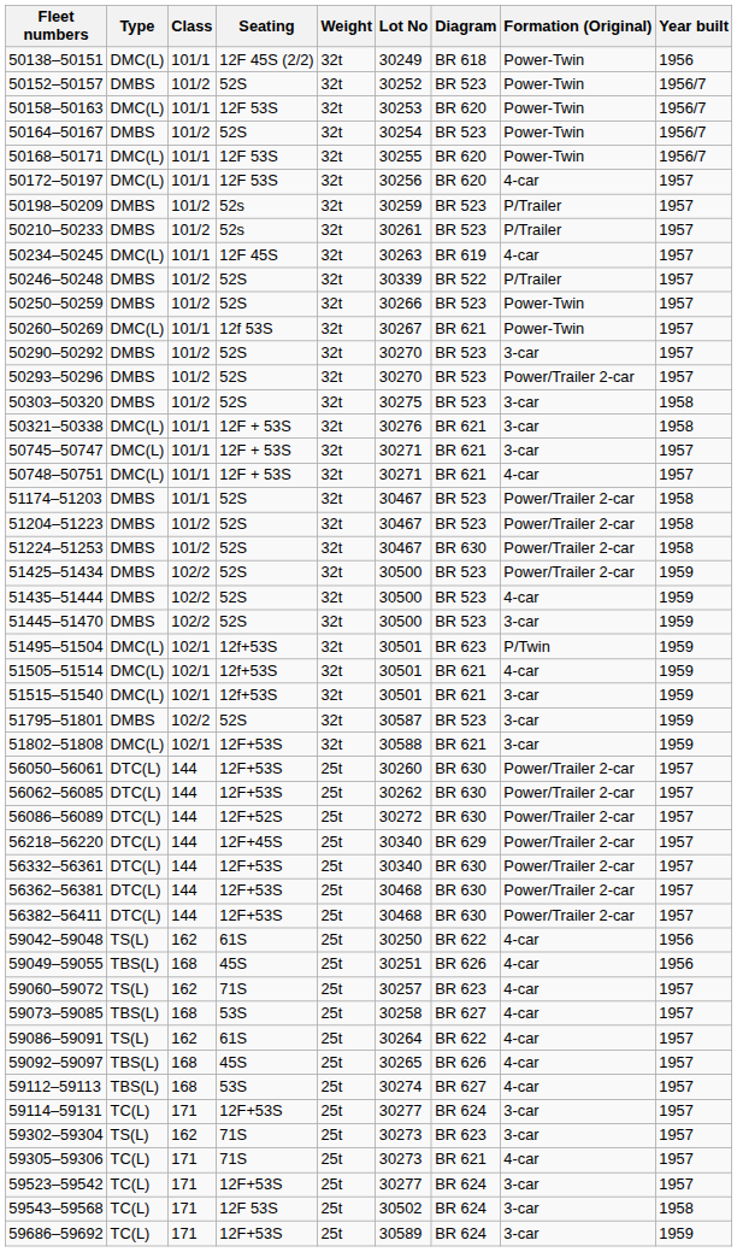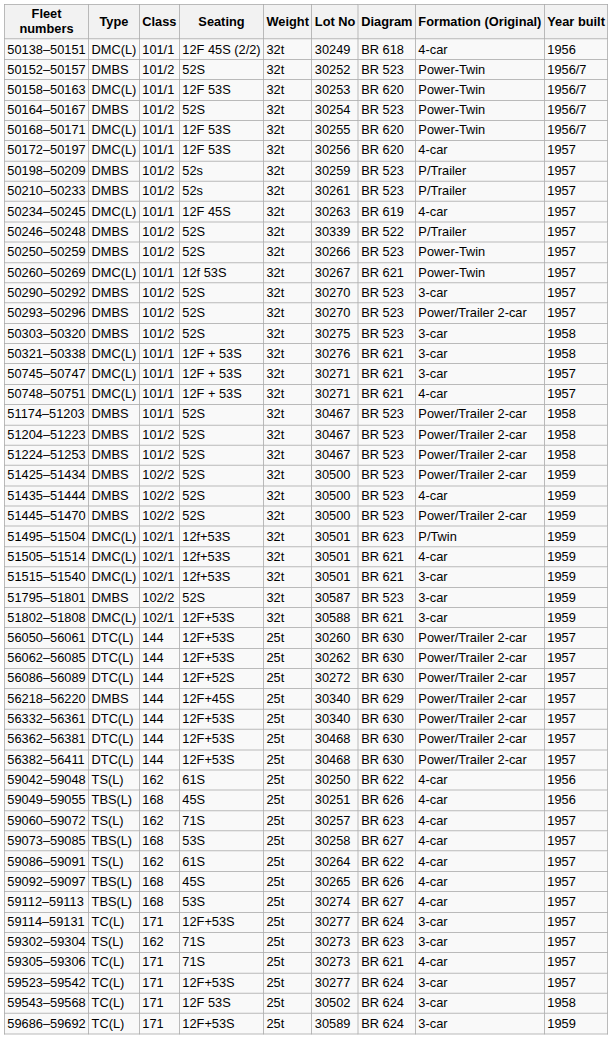 <table class="wikitable sortable collapsible">
 <tr>
 <th>Fleet<br>numbers</th>
 <th>Type</th>
 <th>Class</th>
 <th>Seating</th>
 <th>Weight</th>
 <th>Lot No</th>
 <th>Diagram</th>
 <th>Formation (Original)</th>
 <th>Year built</th>
 </tr>
 <tr>
 <td>50138–50151</td>
 <td>DMC(L)</td>
 <td>101/1</td>
 <td>12F 45S (2/2)</td>
 <td>32t</td>
 <td>30249</td>
 <td>BR 618</td>
-<td>Power-Twin</td>
+<td>4-car</td>
 <td>1956</td>
 </tr>
 <tr>
 <td>50152–50157</td>
 <td>DMBS</td>
 <td>101/2</td>
 <td>52S</td>
 <td>32t</td>
 <td>30252</td>
 <td>BR 523</td>
 <td>Power-Twin</td>
 <td>1956/7</td>
 </tr>
 <tr>
 <td>50158–50163</td>
 <td>DMC(L)</td>
 <td>101/1</td>
 <td>12F 53S</td>
 <td>32t</td>
 <td>30253</td>
 <td>BR 620</td>
 <td>Power-Twin</td>
 <td>1956/7</td>
 </tr>
 <tr>
 <td>50164–50167</td>
 <td>DMBS</td>
 <td>101/2</td>
 <td>52S</td>
 <td>32t</td>
 <td>30254</td>
 <td>BR 523</td>
 <td>Power-Twin</td>
 <td>1956/7</td>
 </tr>
 <tr>
 <td>50168–50171</td>
 <td>DMC(L)</td>
 <td>101/1</td>
 <td>12F 53S</td>
 <td>32t</td>
 <td>30255</td>
 <td>BR 620</td>
 <td>Power-Twin</td>
 <td>1956/7</td>
 </tr>
 <tr>
 <td>50172–50197</td>
 <td>DMC(L)</td>
 <td>101/1</td>
 <td>12F 53S</td>
 <td>32t</td>
 <td>30256</td>
 <td>BR 620</td>
 <td>4-car</td>
 <td>1957</td>
 </tr>
 <tr>
 <td>50198–50209</td>
 <td>DMBS</td>
 <td>101/2</td>
 <td>52s</td>
 <td>32t</td>
 <td>30259</td>
 <td>BR 523</td>
 <td>P/Trailer</td>
 <td>1957</td>
 </tr>
 <tr>
 <td>50210–50233</td>
 <td>DMBS</td>
 <td>101/2</td>
 <td>52s</td>
 <td>32t</td>
 <td>30261</td>
 <td>BR 523</td>
 <td>P/Trailer</td>
 <td>1957</td>
 </tr>
 <tr>
 <td>50234–50245</td>
 <td>DMC(L)</td>
 <td>101/1</td>
 <td>12F 45S</td>
 <td>32t</td>
 <td>30263</td>
 <td>BR 619</td>
 <td>4-car</td>
 <td>1957</td>
 </tr>
 <tr>
 <td>50246–50248</td>
 <td>DMBS</td>
 <td>101/2</td>
 <td>52S</td>
 <td>32t</td>
 <td>30339</td>
 <td>BR 522</td>
 <td>P/Trailer</td>
 <td>1957</td>
 </tr>
 <tr>
 <td>50250–50259</td>
 <td>DMBS</td>
 <td>101/2</td>
 <td>52S</td>
 <td>32t</td>
 <td>30266</td>
 <td>BR 523</td>
 <td>Power-Twin</td>
 <td>1957</td>
 </tr>
 <tr>
 <td>50260–50269</td>
 <td>DMC(L)</td>
 <td>101/1</td>
 <td>12f 53S</td>
 <td>32t</td>
 <td>30267</td>
 <td>BR 621</td>
 <td>Power-Twin</td>
 <td>1957</td>
 </tr>
 <tr>
 <td>50290–50292</td>
 <td>DMBS</td>
 <td>101/2</td>
 <td>52S</td>
 <td>32t</td>
 <td>30270</td>
 <td>BR 523</td>
 <td>3-car</td>
 <td>1957</td>
 </tr>
 <tr>
 <td>50293–50296</td>
 <td>DMBS</td>
 <td>101/2</td>
 <td>52S</td>
 <td>32t</td>
 <td>30270</td>
 <td>BR 523</td>
 <td>Power/Trailer 2-car</td>
 <td>1957</td>
 </tr>
 <tr>
 <td>50303–50320</td>
 <td>DMBS</td>
 <td>101/2</td>
 <td>52S</td>
 <td>32t</td>
 <td>30275</td>
 <td>BR 523</td>
 <td>3-car</td>
 <td>1958</td>
 </tr>
 <tr>
 <td>50321–50338</td>
 <td>DMC(L)</td>
 <td>101/1</td>
 <td>12F + 53S</td>
 <td>32t</td>
 <td>30276</td>
 <td>BR 621</td>
 <td>3-car</td>
 <td>1958</td>
 </tr>
 <tr>
 <td>50745–50747</td>
 <td>DMC(L)</td>
 <td>101/1</td>
 <td>12F + 53S</td>
 <td>32t</td>
 <td>30271</td>
 <td>BR 621</td>
 <td>3-car</td>
 <td>1957</td>
 </tr>
 <tr>
 <td>50748–50751</td>
 <td>DMC(L)</td>
 <td>101/1</td>
 <td>12F + 53S</td>
 <td>32t</td>
 <td>30271</td>
 <td>BR 621</td>
 <td>4-car</td>
 <td>1957</td>
 </tr>
 <tr>
 <td>51174–51203</td>
 <td>DMBS</td>
 <td>101/1</td>
 <td>52S</td>
 <td>32t</td>
 <td>30467</td>
 <td>BR 523</td>
 <td>Power/Trailer 2-car</td>
 <td>1958</td>
 </tr>
 <tr>
 <td>51204–51223</td>
 <td>DMBS</td>
 <td>101/2</td>
 <td>52S</td>
 <td>32t</td>
 <td>30467</td>
 <td>BR 523</td>
 <td>Power/Trailer 2-car</td>
 <td>1958</td>
 </tr>
 <tr>
 <td>51224–51253</td>
 <td>DMBS</td>
 <td>101/2</td>
 <td>52S</td>
 <td>32t</td>
 <td>30467</td>
-<td>BR 630</td>
+<td>BR 523</td>
 <td>Power/Trailer 2-car</td>
 <td>1958</td>
 </tr>
 <tr>
 <td>51425–51434</td>
 <td>DMBS</td>
 <td>102/2</td>
 <td>52S</td>
 <td>32t</td>
 <td>30500</td>
 <td>BR 523</td>
 <td>Power/Trailer 2-car</td>
 <td>1959</td>
 </tr>
 <tr>
 <td>51435–51444</td>
 <td>DMBS</td>
 <td>102/2</td>
 <td>52S</td>
 <td>32t</td>
 <td>30500</td>
 <td>BR 523</td>
 <td>4-car</td>
 <td>1959</td>
 </tr>
 <tr>
 <td>51445–51470</td>
 <td>DMBS</td>
 <td>102/2</td>
 <td>52S</td>
 <td>32t</td>
 <td>30500</td>
 <td>BR 523</td>
-<td>3-car</td>
+<td>Power/Trailer 2-car</td>
 <td>1959</td>
 </tr>
 <tr>
 <td>51495–51504</td>
 <td>DMC(L)</td>
 <td>102/1</td>
 <td>12f+53S</td>
 <td>32t</td>
 <td>30501</td>
 <td>BR 623</td>
 <td>P/Twin</td>
 <td>1959</td>
 </tr>
 <tr>
 <td>51505–51514</td>
 <td>DMC(L)</td>
 <td>102/1</td>
 <td>12f+53S</td>
 <td>32t</td>
 <td>30501</td>
 <td>BR 621</td>
 <td>4-car</td>
 <td>1959</td>
 </tr>
 <tr>
 <td>51515–51540</td>
 <td>DMC(L)</td>
 <td>102/1</td>
 <td>12f+53S</td>
 <td>32t</td>
 <td>30501</td>
 <td>BR 621</td>
 <td>3-car</td>
 <td>1959</td>
 </tr>
 <tr>
 <td>51795–51801</td>
 <td>DMBS</td>
 <td>102/2</td>
 <td>52S</td>
 <td>32t</td>
 <td>30587</td>
 <td>BR 523</td>
 <td>3-car</td>
 <td>1959</td>
 </tr>
 <tr>
 <td>51802–51808</td>
 <td>DMC(L)</td>
 <td>102/1</td>
 <td>12F+53S</td>
 <td>32t</td>
 <td>30588</td>
 <td>BR 621</td>
 <td>3-car</td>
 <td>1959</td>
 </tr>
 <tr>
 <td>56050–56061</td>
 <td>DTC(L)</td>
 <td>144</td>
 <td>12F+53S</td>
 <td>25t</td>
 <td>30260</td>
 <td>BR 630</td>
 <td>Power/Trailer 2-car</td>
 <td>1957</td>
 </tr>
 <tr>
 <td>56062–56085</td>
 <td>DTC(L)</td>
 <td>144</td>
 <td>12F+53S</td>
 <td>25t</td>
 <td>30262</td>
 <td>BR 630</td>
 <td>Power/Trailer 2-car</td>
 <td>1957</td>
 </tr>
 <tr>
 <td>56086–56089</td>
 <td>DTC(L)</td>
 <td>144</td>
 <td>12F+52S</td>
 <td>25t</td>
 <td>30272</td>
 <td>BR 630</td>
 <td>Power/Trailer 2-car</td>
 <td>1957</td>
 </tr>
 <tr>
 <td>56218–56220</td>
-<td>DTC(L)</td>
+<td>DMBS</td>
 <td>144</td>
 <td>12F+45S</td>
 <td>25t</td>
 <td>30340</td>
 <td>BR 629</td>
 <td>Power/Trailer 2-car</td>
 <td>1957</td>
 </tr>
 <tr>
 <td>56332–56361</td>
 <td>DTC(L)</td>
 <td>144</td>
 <td>12F+53S</td>
 <td>25t</td>
 <td>30340</td>
 <td>BR 630</td>
 <td>Power/Trailer 2-car</td>
 <td>1957</td>
 </tr>
 <tr>
 <td>56362–56381</td>
 <td>DTC(L)</td>
 <td>144</td>
 <td>12F+53S</td>
 <td>25t</td>
 <td>30468</td>
 <td>BR 630</td>
 <td>Power/Trailer 2-car</td>
 <td>1957</td>
 </tr>
 <tr>
 <td>56382–56411</td>
 <td>DTC(L)</td>
 <td>144</td>
 <td>12F+53S</td>
 <td>25t</td>
 <td>30468</td>
 <td>BR 630</td>
 <td>Power/Trailer 2-car</td>
 <td>1957</td>
 </tr>
 <tr>
 <td>59042–59048</td>
 <td>TS(L)</td>
 <td>162</td>
 <td>61S</td>
 <td>25t</td>
 <td>30250</td>
 <td>BR 622</td>
 <td>4-car</td>
 <td>1956</td>
 </tr>
 <tr>
 <td>59049–59055</td>
 <td>TBS(L)</td>
 <td>168</td>
 <td>45S</td>
 <td>25t</td>
 <td>30251</td>
 <td>BR 626</td>
 <td>4-car</td>
 <td>1956</td>
 </tr>
 <tr>
 <td>59060–59072</td>
 <td>TS(L)</td>
 <td>162</td>
 <td>71S</td>
 <td>25t</td>
 <td>30257</td>
 <td>BR 623</td>
 <td>4-car</td>
 <td>1957</td>
 </tr>
 <tr>
 <td>59073–59085</td>
 <td>TBS(L)</td>
 <td>168</td>
 <td>53S</td>
 <td>25t</td>
 <td>30258</td>
 <td>BR 627</td>
 <td>4-car</td>
 <td>1957</td>
 </tr>
 <tr>
 <td>59086–59091</td>
 <td>TS(L)</td>
 <td>162</td>
 <td>61S</td>
 <td>25t</td>
 <td>30264</td>
 <td>BR 622</td>
 <td>4-car</td>
 <td>1957</td>
 </tr>
 <tr>
 <td>59092–59097</td>
 <td>TBS(L)</td>
 <td>168</td>
 <td>45S</td>
 <td>25t</td>
 <td>30265</td>
 <td>BR 626</td>
 <td>4-car</td>
 <td>1957</td>
 </tr>
 <tr>
 <td>59112–59113</td>
 <td>TBS(L)</td>
 <td>168</td>
 <td>53S</td>
 <td>25t</td>
 <td>30274</td>
 <td>BR 627</td>
 <td>4-car</td>
 <td>1957</td>
 </tr>
 <tr>
 <td>59114–59131</td>
 <td>TC(L)</td>
 <td>171</td>
 <td>12F+53S</td>
 <td>25t</td>
 <td>30277</td>
 <td>BR 624</td>
 <td>3-car</td>
 <td>1957</td>
 </tr>
 <tr>
 <td>59302–59304</td>
 <td>TS(L)</td>
 <td>162</td>
 <td>71S</td>
 <td>25t</td>
 <td>30273</td>
 <td>BR 623</td>
 <td>3-car</td>
 <td>1957</td>
 </tr>
 <tr>
 <td>59305–59306</td>
 <td>TC(L)</td>
 <td>171</td>
 <td>71S</td>
 <td>25t</td>
 <td>30273</td>
 <td>BR 621</td>
 <td>4-car</td>
 <td>1957</td>
 </tr>
 <tr>
 <td>59523–59542</td>
 <td>TC(L)</td>
 <td>171</td>
 <td>12F+53S</td>
 <td>25t</td>
 <td>30277</td>
 <td>BR 624</td>
 <td>3-car</td>
 <td>1957</td>
 </tr>
 <tr>
 <td>59543–59568</td>
 <td>TC(L)</td>
 <td>171</td>
 <td>12F 53S</td>
 <td>25t</td>
 <td>30502</td>
 <td>BR 624</td>
 <td>3-car</td>
 <td>1958</td>
 </tr>
 <tr>
 <td>59686–59692</td>
 <td>TC(L)</td>
 <td>171</td>
 <td>12F+53S</td>
 <td>25t</td>
 <td>30589</td>
 <td>BR 624</td>
 <td>3-car</td>
 <td>1959</td>
 </tr>
 </table>
